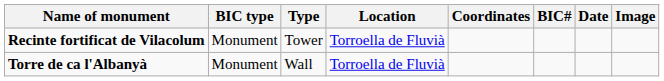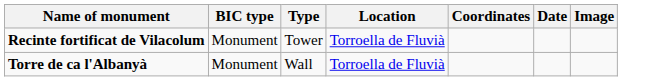 <table class="wikitable">
 <tr>
 <th>Name of monument</th>
 <th>BIC type</th>
 <th>Type</th>
 <th>Location</th>
 <th>Coordinates</th>
-<th>BIC#</th>
 <th>Date</th>
 <th>Image</th>
 </tr>
 <tr>
 <td><strong>Recinte fortificat de Vilacolum</strong></td>
 <td>Monument</td>
 <td>Tower</td>
 <td><a href='#'>Torroella de Fluvià</a></td>
-<td></td>
 <td></td>
 <td></td>
 <td></td>
 </tr>
 <tr>
 <td><strong>Torre de ca l'Albanyà</strong></td>
 <td>Monument</td>
 <td>Wall</td>
 <td><a href='#'>Torroella de Fluvià</a></td>
 <td></td>
 <td></td>
 <td></td>
-<td></td>
 </tr>
 </table>
